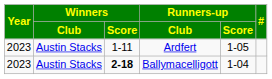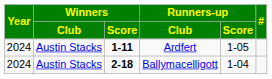 <table class="wikitable sortable"style="text-align:center;">
 <tr>
 <th rowspan="2" style="background:green;color:yellow">Year</th>
 <th colspan="2" style="background:green;color:yellow">Winners</th>
 <th colspan="2" style="background:green;color:yellow">Runners-up</th>
 <th rowspan="2" style="background:green;color:yellow">#</th>
 </tr>
 <tr>
 <th style="background:green;color:yellow">Club</th>
 <th style="background:green;color:yellow">Score</th>
 <th style="background:green;color:yellow">Club</th>
 <th style="background:green;color:yellow">Score</th>
 </tr>
 <tr>
-<td>2023</td>
+<td>2024</td>
 <td><a href='#'>Austin Stacks</a></td>
-<td>1-11</td>
+<td><strong>1-11</strong></td>
 <td><a href='#'>Ardfert</a></td>
 <td>1-05</td>
 <td></td>
 </tr>
 <tr>
-<td>2023</td>
+<td>2024</td>
 <td><a href='#'>Austin Stacks</a></td>
 <td><strong>2-18</strong></td>
 <td><a href='#'>Ballymacelligott</a></td>
 <td>1-04</td>
 <td></td>
 </tr>
 </table>
